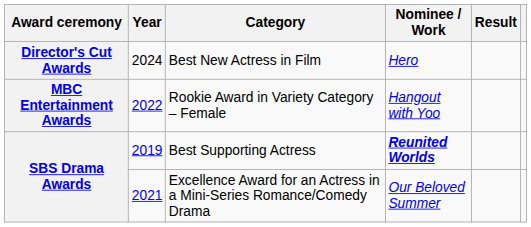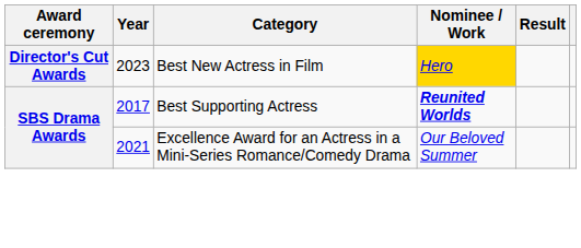 <table class="wikitable plainrowheaders sortable">
 <tr>
 <th scope="col">Award ceremony</th>
 <th scope="col">Year</th>
 <th scope="col">Category</th>
 <th scope="col">Nominee / Work</th>
 <th scope="col">Result</th>
 <th scope="col" class="unsortable"></th>
 </tr>
 <tr>
 <th scope="row" rowspan=1><a href='#'>Director's Cut Awards</a></th>
-<td>2024</td>
+<td>2023</td>
 <td>Best New Actress in Film</td>
-<td><em><a href='#'>Hero</a></em></td>
+<td style="background: gold;"><em><a href='#'>Hero</a></em></td>
 <td></td>
 <td rowspan=1 align="center"></td>
 </tr>
 <tr>
-<th scope="row"><a href='#'>MBC Entertainment Awards</a></th>
-<td><a href='#'>2022</a></td>
-<td>Rookie Award in Variety Category – Female</td>
-<td><em><a href='#'>Hangout with Yoo</a></em></td>
-<td></td>
-<td align="center"></td>
-</tr>
-<tr>
 <th scope="row"  rowspan="2"><a href='#'>SBS Drama Awards</a></th>
-<td><a href='#'>2019</a></td>
+<td><a href='#'>2017</a></td>
 <td>Best Supporting Actress</td>
 <td><strong><em><a href='#'>Reunited Worlds</a></em></strong></td>
 <td></td>
 <td align="center"></td>
 </tr>
 <tr>
 <td><a href='#'>2021</a></td>
 <td>Excellence Award for an Actress in a Mini-Series Romance/Comedy Drama</td>
 <td><em><a href='#'>Our Beloved Summer</a></em></td>
 <td></td>
 <td align="center"></td>
 </tr>
 </table>
